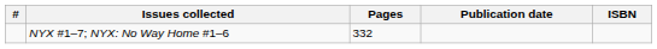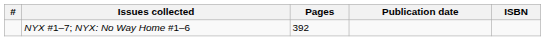 <table class="wikitable sortable" width=98%>
 <tr>
 <th class="unsortable">#</th>
 <th class="unsortable" width="50%">Issues collected</th>
 <th>Pages</th>
 <th>Publication date</th>
 <th class="unsortable">ISBN</th>
 </tr>
 <tr>
 <td></td>
 <td><em>NYX</em> #1–7; <em>NYX: No Way Home</em> #1–6</td>
-<td>332</td>
+<td>392</td>
 <td></td>
 <td></td>
 </tr>
 </table>
